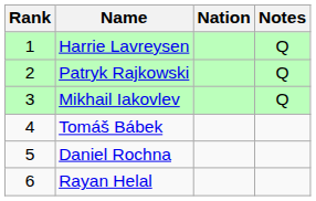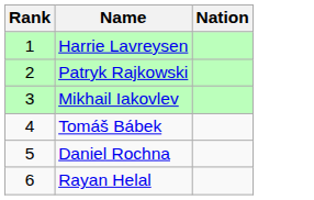 <table class="wikitable sortable" style="text-align:center">
 <tr>
 <th>Rank</th>
 <th>Name</th>
 <th>Nation</th>
-<th>Notes</th>
 </tr>
 <tr bgcolor=bbffbb>
 <td>1</td>
 <td align=left><a href='#'>Harrie Lavreysen</a></td>
 <td align=left></td>
-<td>Q</td>
 </tr>
 <tr bgcolor=bbffbb>
 <td>2</td>
 <td align=left><a href='#'>Patryk Rajkowski</a></td>
 <td align=left></td>
-<td>Q</td>
 </tr>
 <tr bgcolor=bbffbb>
 <td>3</td>
 <td align=left><a href='#'>Mikhail Iakovlev</a></td>
 <td align=left></td>
-<td>Q</td>
 </tr>
 <tr>
 <td>4</td>
 <td align=left><a href='#'>Tomáš Bábek</a></td>
 <td align=left></td>
-<td></td>
 </tr>
 <tr>
 <td>5</td>
 <td align=left><a href='#'>Daniel Rochna</a></td>
 <td align=left></td>
-<td></td>
 </tr>
 <tr>
 <td>6</td>
 <td align=left><a href='#'>Rayan Helal</a></td>
 <td align=left></td>
-<td></td>
 </tr>
 </table>
